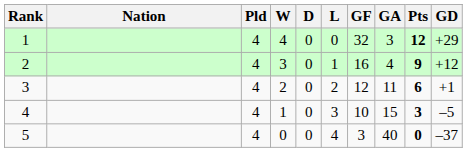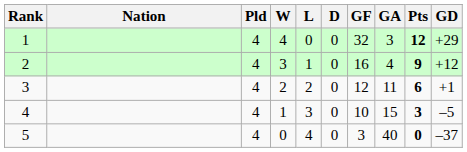 <table class="wikitable" style="text-align: center;">
 <tr>
 <th width=5>Rank</th>
 <th width=200>Nation</th>
 <th width=20>Pld</th>
 <th width=20>W</th>
+<th width=20>L</th>
 <th width=20>D</th>
-<th width=20>L</th>
 <th width=20>GF</th>
 <th width=20>GA</th>
 <th width=20>Pts</th>
 <th width=20>GD</th>
 </tr>
 <tr style="background:#ccffcc">
 <td>1</td>
 <td style="text-align:left"></td>
 <td>4</td>
 <td>4</td>
 <td>0</td>
 <td>0</td>
 <td>32</td>
 <td>3</td>
 <td><strong>12</strong></td>
 <td>+29</td>
 </tr>
 <tr style="background:#ccffcc">
 <td>2</td>
 <td style="text-align:left"></td>
 <td>4</td>
 <td>3</td>
+<td>1</td>
 <td>0</td>
-<td>1</td>
 <td>16</td>
 <td>4</td>
 <td><strong>9</strong></td>
 <td>+12</td>
 </tr>
 <tr>
 <td>3</td>
 <td style="text-align:left"></td>
 <td>4</td>
 <td>2</td>
+<td>2</td>
 <td>0</td>
-<td>2</td>
 <td>12</td>
 <td>11</td>
 <td><strong>6</strong></td>
 <td>+1</td>
 </tr>
 <tr>
 <td>4</td>
 <td style="text-align:left"></td>
 <td>4</td>
 <td>1</td>
+<td>3</td>
 <td>0</td>
-<td>3</td>
 <td>10</td>
 <td>15</td>
 <td><strong>3</strong></td>
 <td>–5</td>
 </tr>
 <tr>
 <td>5</td>
 <td style="text-align:left"></td>
 <td>4</td>
 <td>0</td>
+<td>4</td>
 <td>0</td>
-<td>4</td>
 <td>3</td>
 <td>40</td>
 <td><strong>0</strong></td>
 <td>–37</td>
 </tr>
 </table>
